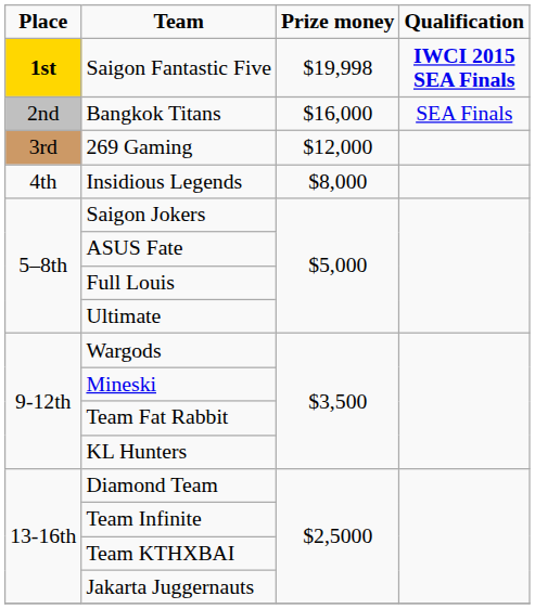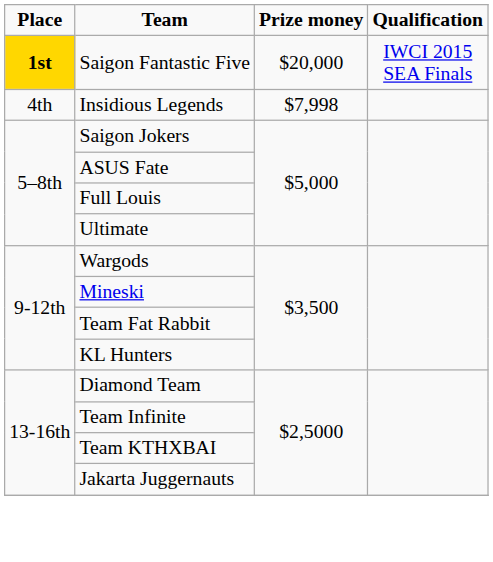 <table class="wikitable" style="text-align:left">
 <tr>
 <td style="text-align:center"><strong>Place</strong></td>
 <td style="text-align:center"><strong>Team</strong></td>
 <td style="text-align:center"><strong>Prize money</strong></td>
 <td style="text-align:center"><strong>Qualification</strong></td>
 </tr>
 <tr>
 <td style="text-align:center; background:gold;"><strong>1st</strong></td>
 <td> Saigon Fantastic Five</td>
-<td style="text-align:center">$19,998</td>
-<td style="text-align:center"><strong><a href='#'>IWCI 2015</a> <br> <a href='#'>SEA Finals</a></strong></td>
-</tr>
-<tr>
-<td style="text-align:center; background:silver;">2nd</td>
-<td> Bangkok Titans</td>
-<td style="text-align:center">$16,000</td>
-<td style="text-align:center"><a href='#'>SEA Finals</a></td>
-</tr>
-<tr>
-<td style="text-align:center; background:#c96;">3rd</td>
-<td> 269 Gaming</td>
-<td style="text-align:center">$12,000</td>
-<td style="text-align:center"></td>
+<td style="text-align:center">$20,000</td>
+<td style="text-align:center"><a href='#'>IWCI 2015</a> <br> <a href='#'>SEA Finals</a></td>
 </tr>
 <tr>
 <td style="text-align:center">4th</td>
 <td> Insidious Legends</td>
-<td style="text-align:center">$8,000</td>
+<td style="text-align:center">$7,998</td>
 <td style="text-align:center"></td>
 </tr>
 <tr>
 <td style="text-align:center" rowspan="4">5–8th</td>
 <td> Saigon Jokers</td>
 <td style="text-align:center" rowspan="4">$5,000</td>
 <td style="text-align:center" rowspan="4"></td>
 </tr>
 <tr>
 <td> ASUS Fate</td>
 </tr>
 <tr>
 <td>  Full Louis</td>
 </tr>
 <tr>
 <td>  Ultimate</td>
 </tr>
 <tr>
 <td style="text-align:center" rowspan="4">9-12th</td>
 <td> Wargods</td>
 <td style="text-align:center" rowspan="4">$3,500</td>
 <td style="text-align:center" rowspan="4"></td>
 </tr>
 <tr>
 <td> <a href='#'>Mineski</a></td>
 </tr>
 <tr>
 <td> Team Fat Rabbit</td>
 </tr>
 <tr>
 <td> KL Hunters</td>
 </tr>
 <tr>
 <td style="text-align:center" rowspan="4">13-16th</td>
 <td> Diamond Team</td>
 <td style="text-align:center" rowspan="4">$2,5000</td>
 <td style="text-align:center" rowspan="4"></td>
 </tr>
 <tr>
 <td> Team Infinite</td>
 </tr>
 <tr>
 <td> Team KTHXBAI</td>
 </tr>
 <tr>
 <td> Jakarta Juggernauts</td>
 </tr>
 <tr>
 </tr>
 </table>
